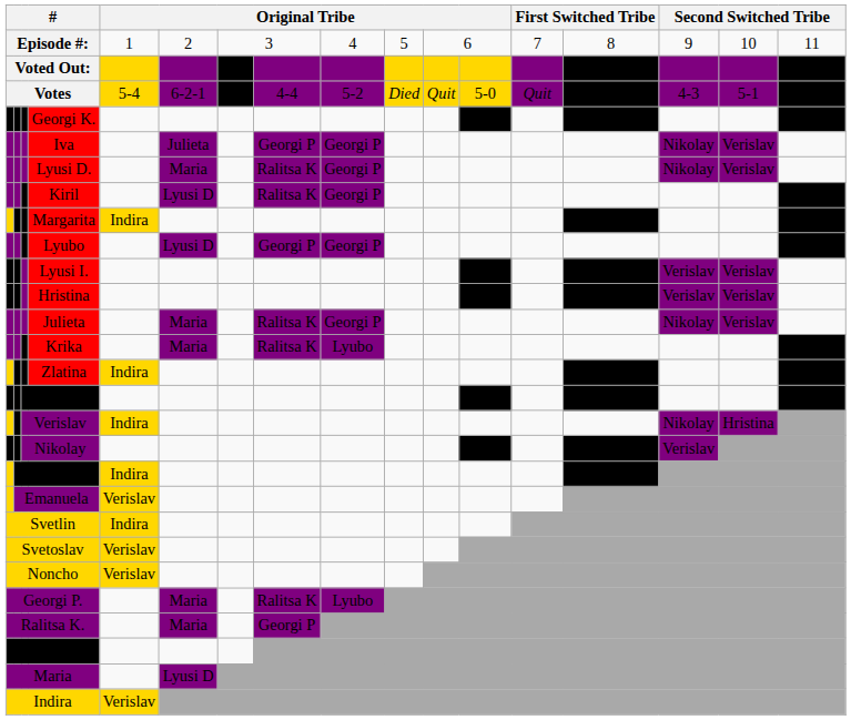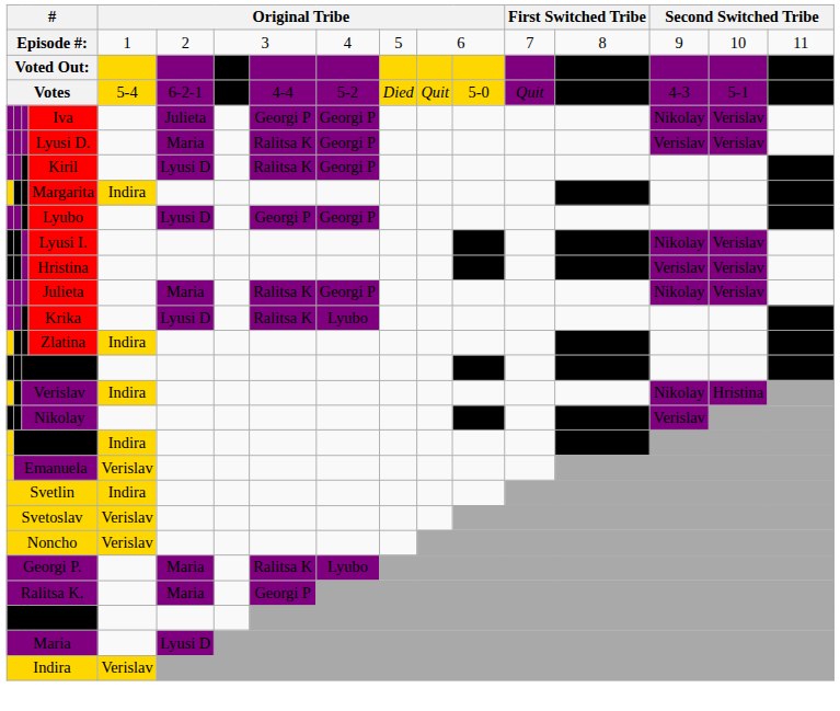 <table class="wikitable" style="margin:auto; text-align:center">
 <tr>
 <th colspan="4">#</th>
 <th colspan="8" align="center">Original Tribe</th>
 <th colspan="2" align="center">First Switched Tribe</th>
 <th colspan="3" align="center">Second Switched Tribe</th>
 </tr>
 <tr>
 <th colspan="4">Episode #:</th>
 <td>1</td>
 <td>2</td>
 <td colspan="2">3</td>
 <td>4</td>
 <td>5</td>
 <td colspan="2">6</td>
 <td>7</td>
 <td>8</td>
 <td>9</td>
 <td>10</td>
 <td>11</td>
 </tr>
 <tr>
 <th colspan="4">Voted Out:</th>
 <td bgcolor="#FFD700"></td>
 <td bgcolor="#7F007F"><span></span></td>
 <td bgcolor="black"><span></span></td>
 <td bgcolor="#7F007F"><span></span></td>
 <td bgcolor="#7F007F"><span></span></td>
 <td bgcolor="#FFD700"></td>
 <td bgcolor="#FFD700"></td>
 <td bgcolor="#FFD700"></td>
 <td bgcolor="#7F007F"><span></span></td>
 <td bgcolor="black"><span></span></td>
 <td bgcolor="#7F007F"><span></span></td>
 <td bgcolor="#7F007F"><span></span></td>
 <td bgcolor="black"><span></span></td>
 </tr>
 <tr>
 <th colspan="4">Votes</th>
 <td bgcolor="#FFD700">5-4</td>
 <td bgcolor="purple"><span>6-2-1</span></td>
 <td bgcolor="black"><span><em>Quit</em></span></td>
 <td bgcolor="purple"><span>4-4</span></td>
 <td bgcolor="purple"><span>5-2</span></td>
 <td bgcolor="#FFD700"><em>Died</em></td>
 <td bgcolor="#FFD700"><em>Quit</em></td>
 <td bgcolor="#FFD700">5-0</td>
 <td bgcolor="purple"><span><em>Quit</em></span></td>
 <td bgcolor="black"><span>5-3</span></td>
 <td bgcolor="purple"><span>4-3</span></td>
 <td bgcolor="purple"><span>5-1</span></td>
 <td bgcolor="black"><span>5-2</span></td>
 </tr>
 <tr>
-<td bgcolor="black"></td>
-<td bgcolor="black"></td>
-<td bgcolor="black"></td>
-<td align="center" bgcolor="red"><span>Georgi K.</span></td>
-<td></td>
-<td></td>
-<td></td>
-<td></td>
-<td></td>
-<td></td>
-<td></td>
-<td bgcolor="black"><span>Svetlin</span></td>
-<td></td>
-<td bgcolor="black"><span>Ivan</span></td>
-<td></td>
-<td></td>
-<td bgcolor="black"><span>Zlatina</span></td>
-</tr>
-<tr>
 <td bgcolor="purple"></td>
 <td bgcolor="purple"></td>
 <td bgcolor="purple"></td>
 <td align="center" bgcolor="red"><span>Iva</span></td>
 <td></td>
 <td bgcolor="#7F007F"><span>Julieta</span></td>
 <td></td>
 <td bgcolor="#7F007F"><span>Georgi P</span></td>
 <td bgcolor="#7F007F"><span>Georgi P</span></td>
 <td></td>
 <td></td>
 <td></td>
 <td></td>
 <td></td>
 <td bgcolor="#7F007F"><span>Nikolay</span></td>
 <td bgcolor="#7F007F"><span>Verislav</span></td>
 <td></td>
 </tr>
 <tr>
 <td bgcolor="purple"></td>
 <td bgcolor="purple"></td>
 <td bgcolor="purple"></td>
 <td align="center" bgcolor="red"><span>Lyusi D.</span></td>
 <td></td>
 <td bgcolor="#7F007F"><span>Maria</span></td>
 <td></td>
 <td bgcolor="#7F007F"><span>Ralitsa K</span></td>
 <td bgcolor="#7F007F"><span>Georgi P</span></td>
 <td></td>
 <td></td>
 <td></td>
 <td></td>
 <td></td>
-<td bgcolor="#7F007F"><span>Nikolay</span></td>
+<td bgcolor="#7F007F"><span>Verislav</span></td>
 <td bgcolor="#7F007F"><span>Verislav</span></td>
 <td></td>
 </tr>
 <tr>
 <td bgcolor="purple"></td>
 <td bgcolor="purple"></td>
 <td bgcolor="black"></td>
 <td align="center" bgcolor="red"><span>Kiril</span></td>
 <td></td>
 <td bgcolor="#7F007F"><span>Lyusi D</span></td>
 <td></td>
 <td bgcolor="#7F007F"><span>Ralitsa K</span></td>
 <td bgcolor="#7F007F"><span>Georgi P</span></td>
 <td></td>
 <td></td>
 <td></td>
 <td></td>
 <td></td>
 <td></td>
 <td></td>
 <td bgcolor="black"><span>Ralitsa G</span></td>
 </tr>
 <tr>
 <td bgcolor="#FFD700"></td>
 <td bgcolor="black"></td>
 <td bgcolor="black"></td>
 <td align="center" bgcolor="red"><span>Margarita</span></td>
 <td bgcolor="#FFD700">Indira</td>
 <td></td>
 <td></td>
 <td></td>
 <td></td>
 <td></td>
 <td></td>
 <td></td>
 <td></td>
 <td bgcolor="black"><span>Ivan</span></td>
 <td></td>
 <td></td>
 <td bgcolor="black"><span>Ralitsa G</span></td>
 </tr>
 <tr>
 <td bgcolor="purple"></td>
 <td bgcolor="purple"></td>
 <td bgcolor="black"></td>
 <td align="center" bgcolor="red"><span>Lyubo</span></td>
 <td></td>
 <td bgcolor="#7F007F"><span>Lyusi D</span></td>
 <td></td>
 <td bgcolor="#7F007F"><span>Georgi P</span></td>
 <td bgcolor="#7F007F"><span>Georgi P</span></td>
 <td></td>
 <td></td>
 <td></td>
 <td></td>
 <td></td>
 <td></td>
 <td></td>
 <td bgcolor="black"><span>Ralitsa G</span></td>
 </tr>
 <tr>
 <td bgcolor="black"></td>
 <td bgcolor="black"></td>
 <td bgcolor="purple"></td>
 <td align="center" bgcolor="red"><span>Lyusi I.</span></td>
 <td></td>
 <td></td>
 <td></td>
 <td></td>
 <td></td>
 <td></td>
 <td></td>
 <td bgcolor="black"><span>Svetlin</span></td>
 <td></td>
 <td bgcolor="black"><span>Ivan</span></td>
-<td bgcolor="#7F007F"><span>Verislav</span></td>
+<td bgcolor="#7F007F"><span>Nikolay</span></td>
 <td bgcolor="#7F007F"><span>Verislav</span></td>
 <td></td>
 </tr>
 <tr>
 <td bgcolor="black"></td>
 <td bgcolor="black"></td>
 <td bgcolor="purple"></td>
 <td align="center" bgcolor="red"><span>Hristina</span></td>
 <td></td>
 <td></td>
 <td></td>
 <td></td>
 <td></td>
 <td></td>
 <td></td>
 <td bgcolor="black"><span>Svetlin</span></td>
 <td></td>
 <td bgcolor="black"><span>Ivan</span></td>
 <td bgcolor="#7F007F"><span>Verislav</span></td>
 <td bgcolor="#7F007F"><span>Verislav</span></td>
 <td></td>
 </tr>
 <tr>
 <td bgcolor="purple"></td>
 <td bgcolor="purple"></td>
 <td bgcolor="purple"></td>
 <td align="center" bgcolor="red"><span>Julieta</span></td>
 <td></td>
 <td bgcolor="#7F007F"><span>Maria</span></td>
 <td></td>
 <td bgcolor="#7F007F"><span>Ralitsa K</span></td>
 <td bgcolor="#7F007F"><span>Georgi P</span></td>
 <td></td>
 <td></td>
 <td></td>
 <td></td>
 <td></td>
 <td bgcolor="#7F007F"><span>Nikolay</span></td>
 <td bgcolor="#7F007F"><span>Verislav</span></td>
 <td></td>
 </tr>
 <tr>
 <td bgcolor="purple"></td>
 <td bgcolor="purple"></td>
 <td bgcolor="black"></td>
 <td align="center" bgcolor="red"><span>Krika</span></td>
 <td></td>
-<td bgcolor="#7F007F"><span>Maria</span></td>
+<td bgcolor="#7F007F"><span>Lyusi D</span></td>
 <td></td>
 <td bgcolor="#7F007F"><span>Ralitsa K</span></td>
 <td bgcolor="#7F007F"><span>Lyubo</span></td>
 <td></td>
 <td></td>
 <td></td>
 <td></td>
 <td></td>
 <td></td>
 <td></td>
 <td bgcolor="black"><span>Ralitsa G</span></td>
 </tr>
 <tr>
 <td bgcolor="#FFD700"></td>
 <td bgcolor="black"></td>
 <td bgcolor="black"></td>
 <td align="center" bgcolor="red"><span>Zlatina</span></td>
 <td bgcolor="#FFD700">Indira</td>
 <td></td>
 <td></td>
 <td></td>
 <td></td>
 <td></td>
 <td></td>
 <td></td>
 <td></td>
 <td bgcolor="black"><span></span></td>
 <td></td>
 <td></td>
 <td bgcolor="black"><span>Ralitsa G</span></td>
 </tr>
 <tr>
 <td bgcolor="black"></td>
 <td bgcolor="black"></td>
 <td align="center" bgcolor="black" colspan="2"><span>Ralitsa G.</span></td>
 <td></td>
 <td></td>
 <td></td>
 <td></td>
 <td></td>
 <td></td>
 <td></td>
 <td bgcolor="black"><span>Svetlin</span></td>
 <td></td>
 <td bgcolor="black"><span>Georgi K</span></td>
 <td></td>
 <td></td>
 <td bgcolor="black"><span>Zlatina</span></td>
 </tr>
 <tr>
 <td bgcolor="#FFD700"></td>
 <td bgcolor="black"></td>
 <td align="center" bgcolor="purple" colspan="2"><span>Verislav</span></td>
 <td bgcolor="#FFD700">Indira</td>
 <td></td>
 <td></td>
 <td></td>
 <td></td>
 <td></td>
 <td></td>
 <td></td>
 <td></td>
 <td></td>
 <td bgcolor="#7F007F"><span>Nikolay</span></td>
 <td bgcolor="#7F007F"><span>Hristina</span></td>
 <td bgcolor="darkgray"></td>
 </tr>
 <tr>
 <td bgcolor="black"></td>
 <td bgcolor="black"></td>
 <td align="center"  bgcolor="purple" colspan="2"><span>Nikolay</span></td>
 <td></td>
 <td></td>
 <td></td>
 <td></td>
 <td></td>
 <td></td>
 <td></td>
 <td bgcolor="black"><span>Svetlin</span></td>
 <td></td>
 <td bgcolor="black"><span>Ivan</span></td>
 <td bgcolor="#7F007F"><span>Verislav</span></td>
 <td colspan=2 bgcolor="darkgray"></td>
 </tr>
 <tr>
 <td bgcolor="#FFD700"></td>
 <td align="center" bgcolor="black" colspan="3"><span>Ivan</span></td>
 <td bgcolor="#FFD700">Indira</td>
 <td></td>
 <td></td>
 <td></td>
 <td></td>
 <td></td>
 <td></td>
 <td></td>
 <td></td>
 <td bgcolor="black"><span>Georgi K</span></td>
 <td colspan=3 bgcolor="darkgray"></td>
 </tr>
 <tr>
 <td bgcolor="#FFD700"></td>
 <td align="center" bgcolor="purple" colspan="3"><span>Emanuela</span></td>
 <td bgcolor="#FFD700">Verislav</td>
 <td></td>
 <td></td>
 <td></td>
 <td></td>
 <td></td>
 <td></td>
 <td></td>
 <td></td>
 <td colspan=4 bgcolor="darkgray"></td>
 </tr>
 <tr>
 <td align="center" bgcolor="#FFD700" colspan="4">Svetlin</td>
 <td bgcolor="#FFD700">Indira</td>
 <td></td>
 <td></td>
 <td></td>
 <td></td>
 <td></td>
 <td></td>
 <td></td>
 <td colspan=5 bgcolor="darkgray"></td>
 </tr>
 <tr>
 <td align="center" bgcolor="#FFD700" colspan="4">Svetoslav</td>
 <td bgcolor="#FFD700">Verislav</td>
 <td></td>
 <td></td>
 <td></td>
 <td></td>
 <td></td>
 <td></td>
 <td colspan=6 bgcolor="darkgray"></td>
 </tr>
 <tr>
 <td align="center" bgcolor="#FFD700" colspan="4">Noncho</td>
 <td bgcolor="#FFD700">Verislav</td>
 <td></td>
 <td></td>
 <td></td>
 <td></td>
 <td></td>
 <td colspan=7 bgcolor="darkgray"></td>
 </tr>
 <tr>
 <td align="center" bgcolor="purple" colspan="4"><span>Georgi P.</span></td>
 <td></td>
 <td bgcolor="#7F007F"><span>Maria</span></td>
 <td></td>
 <td bgcolor="#7F007F"><span>Ralitsa K</span></td>
 <td bgcolor="#7F007F"><span>Lyubo</span></td>
 <td colspan=8 bgcolor="darkgray"></td>
 </tr>
 <tr>
 <td align="center" bgcolor="purple" colspan="4"><span>Ralitsa K.</span></td>
 <td></td>
 <td bgcolor="#7F007F"><span>Maria</span></td>
 <td></td>
 <td bgcolor="#7F007F"><span>Georgi P</span></td>
 <td colspan=9 bgcolor="darkgray"></td>
 </tr>
 <tr>
 <td align="center" bgcolor="black" colspan="4"><span>Plamen</span></td>
 <td></td>
 <td></td>
 <td></td>
 <td colspan=10 bgcolor="darkgray"></td>
 </tr>
 <tr>
 <td align="center" bgcolor="purple" colspan="4"><span>Maria</span></td>
 <td></td>
 <td bgcolor="#7F007F"><span>Lyusi D</span></td>
 <td colspan=11 bgcolor="darkgray"></td>
 </tr>
 <tr>
 <td align="center" bgcolor="#FFD700" colspan="4">Indira</td>
 <td bgcolor="#FFD700">Verislav</td>
 <td colspan=12 bgcolor="darkgray"></td>
 </tr>
 </table>
